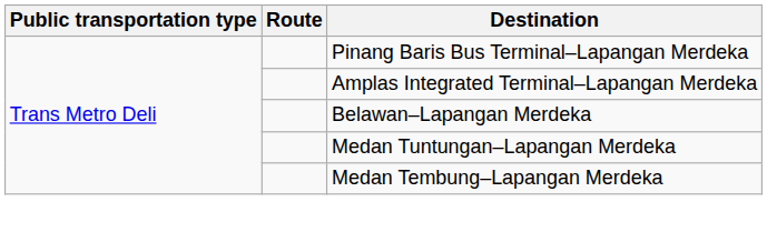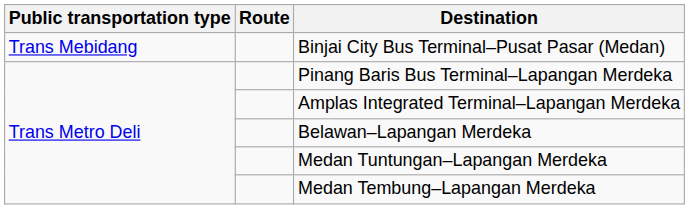 <table class="wikitable">
 <tr>
 <th>Public transportation type</th>
 <th>Route</th>
 <th>Destination</th>
+</tr>
+<tr>
+<td><a href='#'>Trans Mebidang</a></td>
+<td></td>
+<td>Binjai City Bus Terminal–Pusat Pasar (Medan)</td>
 </tr>
 <tr>
 <td rowspan="5"><a href='#'>Trans Metro Deli</a></td>
 <td></td>
 <td>Pinang Baris Bus Terminal–Lapangan Merdeka</td>
 </tr>
 <tr>
 <td></td>
 <td>Amplas Integrated Terminal–Lapangan Merdeka</td>
 </tr>
 <tr>
 <td></td>
 <td>Belawan–Lapangan Merdeka</td>
 </tr>
 <tr>
 <td></td>
 <td>Medan Tuntungan–Lapangan Merdeka</td>
 </tr>
 <tr>
 <td></td>
 <td>Medan Tembung–Lapangan Merdeka</td>
 </tr>
 </table>
